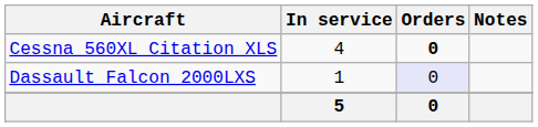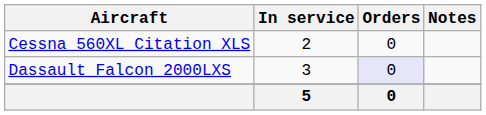 <table class="wikitable sortable">
 <tr>
 <th>Aircraft</th>
 <th>In service</th>
 <th>Orders</th>
 <th>Notes</th>
 </tr>
 <tr>
 <td><a href='#'>Cessna 560XL Citation XLS</a></td>
-<td align=center>4</td>
-<td align=center><strong>0</strong></td>
+<td align=center>2</td>
+<td align=center>0</td>
 <td></td>
 </tr>
 <tr>
 <td><a href='#'>Dassault Falcon 2000LXS</a></td>
-<td align=center>1</td>
+<td align=center>3</td>
 <td align=center style="background: lavender;">0</td>
 <td></td>
 </tr>
 <tr>
 </tr>
 <tr>
 <th></th>
 <th>5</th>
 <th>0</th>
 <th colspan=4></th>
 </tr>
 </table>
